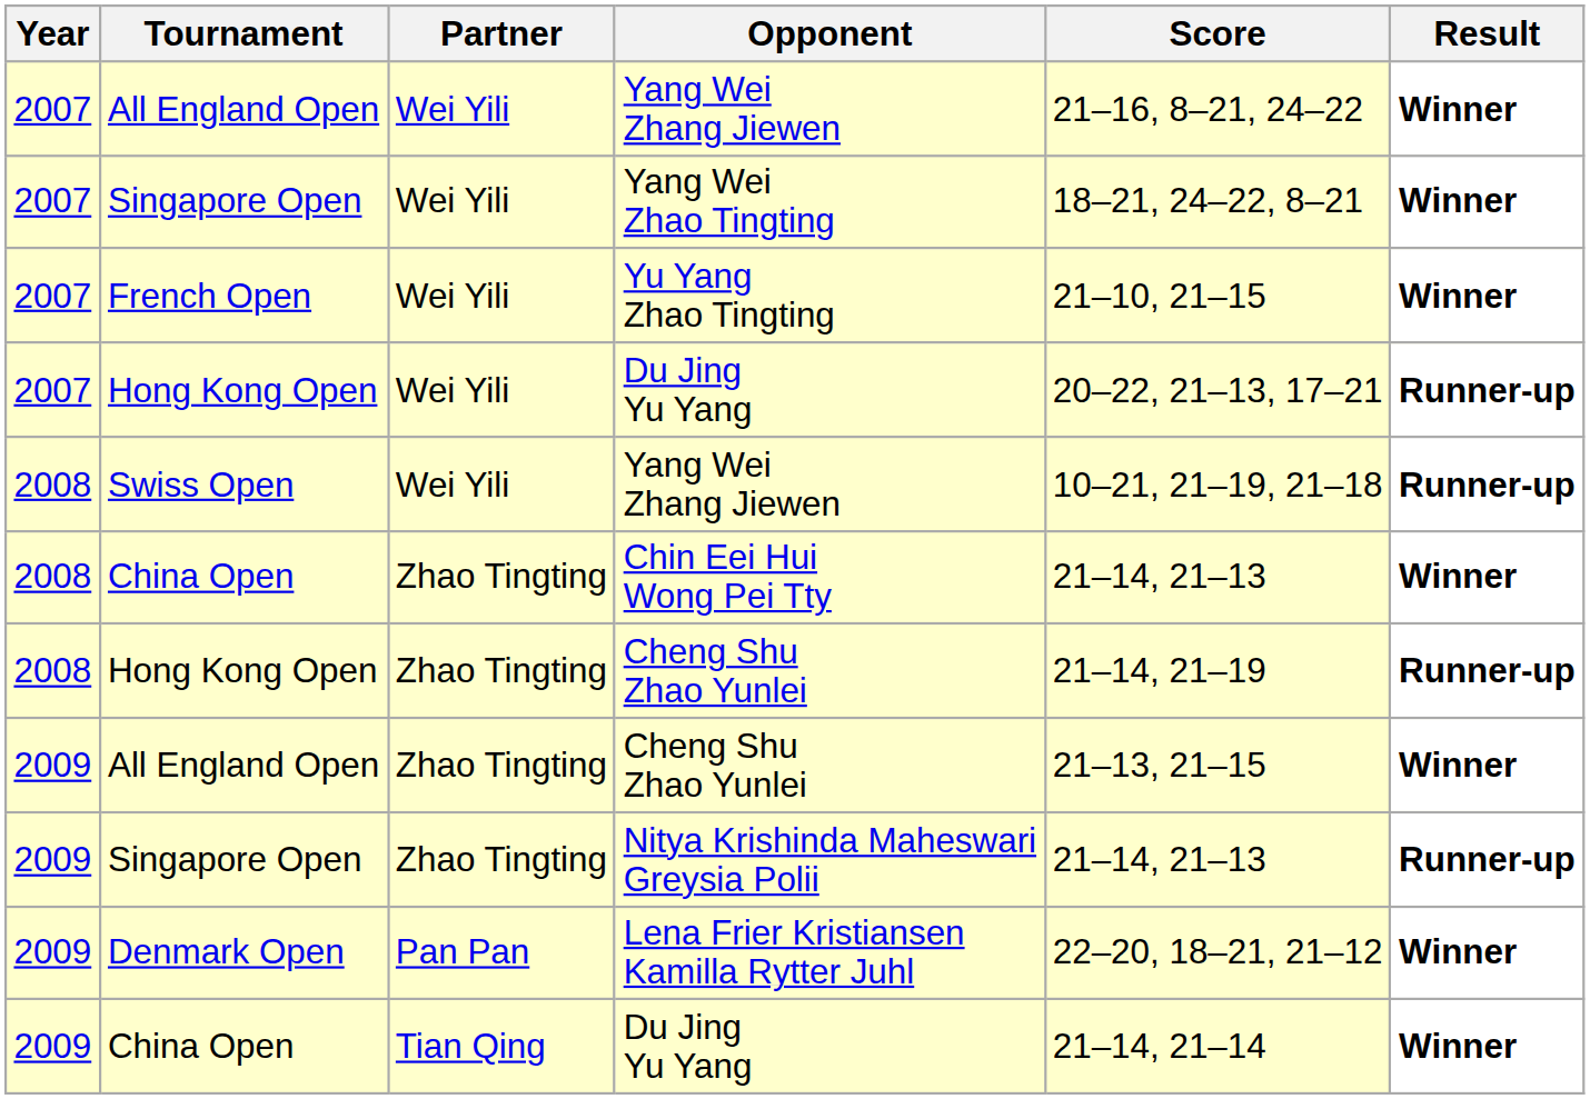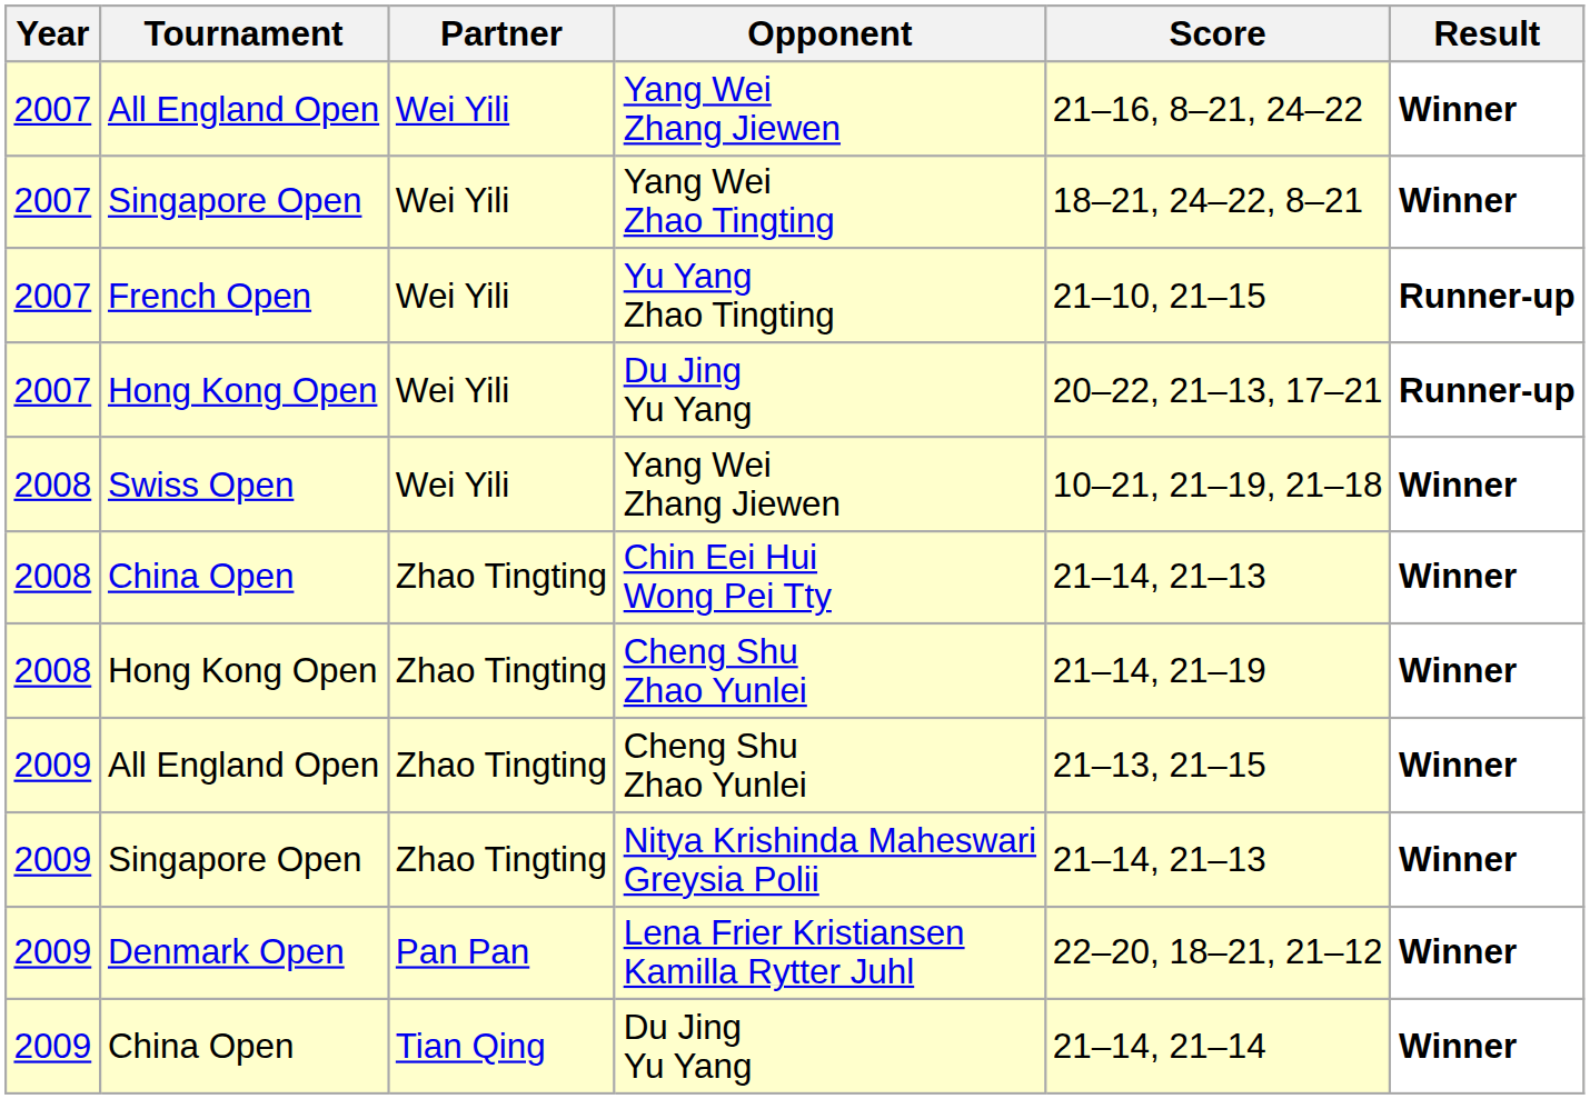 <table class="sortable wikitable" style="font-size: 90%;">
 <tr>
 <th>Year</th>
 <th>Tournament</th>
 <th>Partner</th>
 <th>Opponent</th>
 <th>Score</th>
 <th>Result</th>
 </tr>
 <tr style="background:#FFFFCC">
 <td align="center"><a href='#'>2007</a></td>
 <td align="left"><a href='#'>All England Open</a></td>
 <td align="left"> <a href='#'>Wei Yili</a></td>
 <td align="left"> <a href='#'>Yang Wei</a><br> <a href='#'>Zhang Jiewen</a></td>
 <td align="left">21–16, 8–21, 24–22</td>
 <td style="text-align:left; background:white"> <strong>Winner</strong></td>
 </tr>
 <tr style="background:#FFFFCC">
 <td align="center"><a href='#'>2007</a></td>
 <td align="left"><a href='#'>Singapore Open</a></td>
 <td align="left"> Wei Yili</td>
 <td align="left"> Yang Wei<br> <a href='#'>Zhao Tingting</a></td>
 <td align="left">18–21, 24–22, 8–21</td>
 <td style="text-align:left; background:white"> <strong>Winner</strong></td>
 </tr>
 <tr style="background:#FFFFCC">
 <td align="center"><a href='#'>2007</a></td>
 <td align="left"><a href='#'>French Open</a></td>
 <td align="left"> Wei Yili</td>
 <td align="left"> <a href='#'>Yu Yang</a><br> Zhao Tingting</td>
 <td align="left">21–10, 21–15</td>
-<td style="text-align:left; background:white"> <strong>Winner</strong></td>
+<td style="text-align:left; background:white"> <strong>Runner-up</strong></td>
 </tr>
 <tr style="background:#FFFFCC">
 <td align="center"><a href='#'>2007</a></td>
 <td align="left"><a href='#'>Hong Kong Open</a></td>
 <td align="left"> Wei Yili</td>
 <td align="left"> <a href='#'>Du Jing</a><br> Yu Yang</td>
 <td align="left">20–22, 21–13, 17–21</td>
 <td style="text-align:left; background:white"> <strong>Runner-up</strong></td>
 </tr>
 <tr style="background:#FFFFCC">
 <td align="center"><a href='#'>2008</a></td>
 <td align="left"><a href='#'>Swiss Open</a></td>
 <td align="left"> Wei Yili</td>
 <td align="left"> Yang Wei<br> Zhang Jiewen</td>
 <td align="left">10–21, 21–19, 21–18</td>
-<td style="text-align:left; background:white"> <strong>Runner-up</strong></td>
+<td style="text-align:left; background:white"> <strong>Winner</strong></td>
 </tr>
 <tr style="background:#FFFFCC">
 <td align="center"><a href='#'>2008</a></td>
 <td align="left"><a href='#'>China Open</a></td>
 <td align="left"> Zhao Tingting</td>
 <td align="left"> <a href='#'>Chin Eei Hui</a><br> <a href='#'>Wong Pei Tty</a></td>
 <td align="left">21–14, 21–13</td>
 <td style="text-align:left; background:white"> <strong>Winner</strong></td>
 </tr>
 <tr style="background:#FFFFCC">
 <td align="center"><a href='#'>2008</a></td>
 <td align="left">Hong Kong Open</td>
 <td align="left"> Zhao Tingting</td>
 <td align="left"> <a href='#'>Cheng Shu</a><br> <a href='#'>Zhao Yunlei</a></td>
 <td align="left">21–14, 21–19</td>
-<td style="text-align:left; background:white"> <strong>Runner-up</strong></td>
+<td style="text-align:left; background:white"> <strong>Winner</strong></td>
 </tr>
 <tr style="background:#FFFFCC">
 <td align="center"><a href='#'>2009</a></td>
 <td align="left">All England Open</td>
 <td align="left"> Zhao Tingting</td>
 <td align="left"> Cheng Shu<br> Zhao Yunlei</td>
 <td align="left">21–13, 21–15</td>
 <td style="text-align:left; background:white"> <strong>Winner</strong></td>
 </tr>
 <tr style="background:#FFFFCC">
 <td align="center"><a href='#'>2009</a></td>
 <td align="left">Singapore Open</td>
 <td align="left"> Zhao Tingting</td>
 <td align="left"> <a href='#'>Nitya Krishinda Maheswari</a><br> <a href='#'>Greysia Polii</a></td>
 <td align="left">21–14, 21–13</td>
-<td style="text-align:left; background:white"> <strong>Runner-up</strong></td>
+<td style="text-align:left; background:white"> <strong>Winner</strong></td>
 </tr>
 <tr style="background:#FFFFCC">
 <td align="center"><a href='#'>2009</a></td>
 <td align="left"><a href='#'>Denmark Open</a></td>
 <td align="left"> <a href='#'>Pan Pan</a></td>
 <td align="left"> <a href='#'>Lena Frier Kristiansen</a><br> <a href='#'>Kamilla Rytter Juhl</a></td>
 <td align="left">22–20, 18–21, 21–12</td>
 <td style="text-align:left; background:white"> <strong>Winner</strong></td>
 </tr>
 <tr style="background:#FFFFCC">
 <td align="center"><a href='#'>2009</a></td>
 <td align="left">China Open</td>
 <td align="left"> <a href='#'>Tian Qing</a></td>
 <td align="left"> Du Jing<br> Yu Yang</td>
 <td align="left">21–14, 21–14</td>
 <td style="text-align:left; background:white"> <strong>Winner</strong></td>
 </tr>
 </table>
